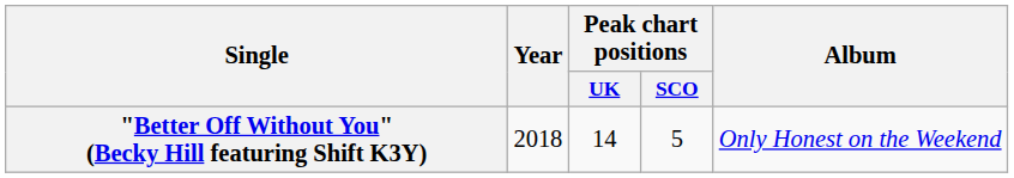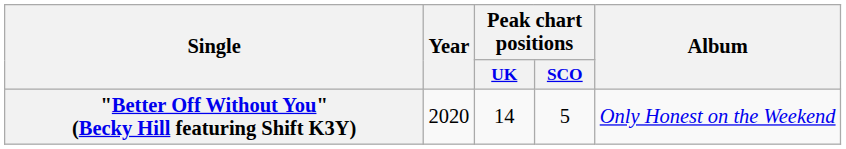 <table class="wikitable plainrowheaders" style="text-align:center;">
 <tr>
 <th scope="col" rowspan="2" style="width:20em;">Single</th>
 <th scope="col" rowspan="2" style="width:1em;">Year</th>
 <th scope="col" colspan="2">Peak chart positions</th>
 <th scope="col" rowspan="2">Album</th>
 </tr>
 <tr>
 <th scope="col" style="width:3em;font-size:85%;"><a href='#'>UK</a><br></th>
 <th scope="col" style="width:3em;font-size:85%;"><a href='#'>SCO</a><br></th>
 </tr>
 <tr>
 <th scope="row">"<a href='#'>Better Off Without You</a>"<br><span>(<a href='#'>Becky Hill</a> featuring Shift K3Y)</span></th>
-<td>2018</td>
+<td>2020</td>
 <td>14</td>
 <td>5</td>
 <td><em><a href='#'>Only Honest on the Weekend</a></em></td>
 </tr>
 </table>
